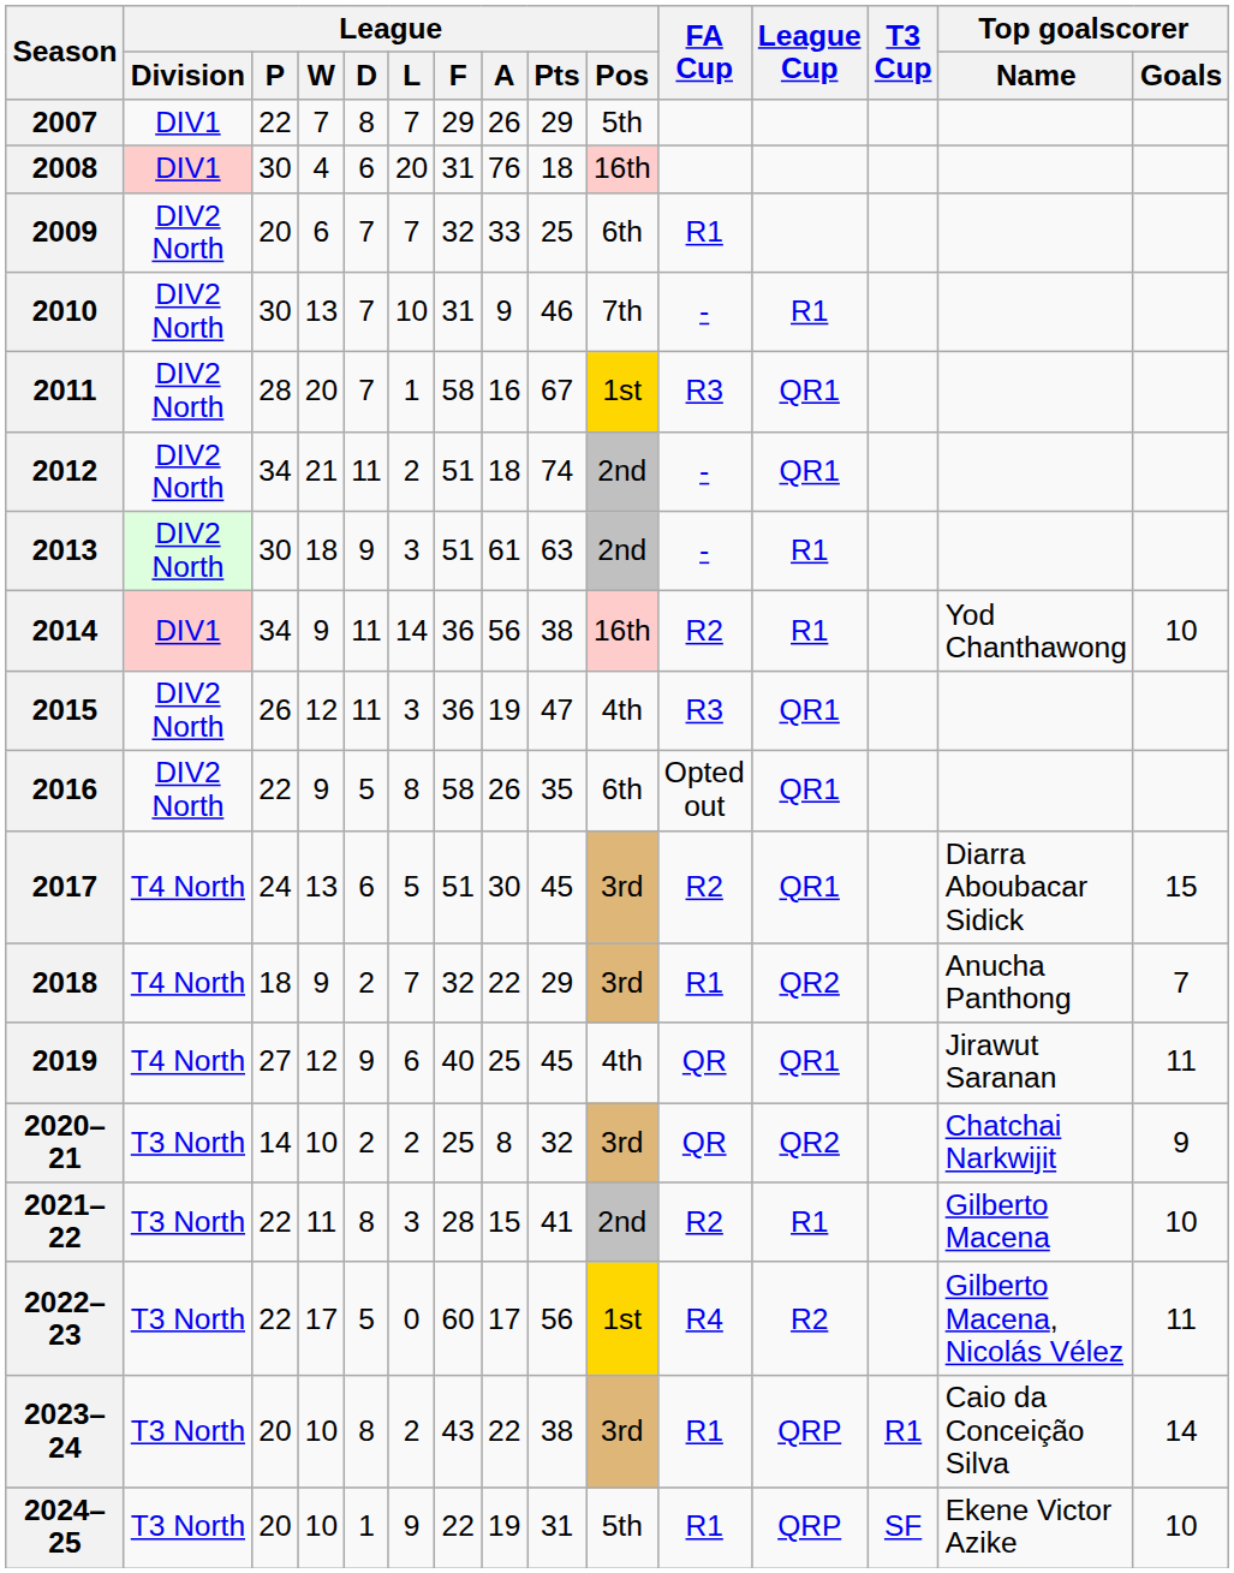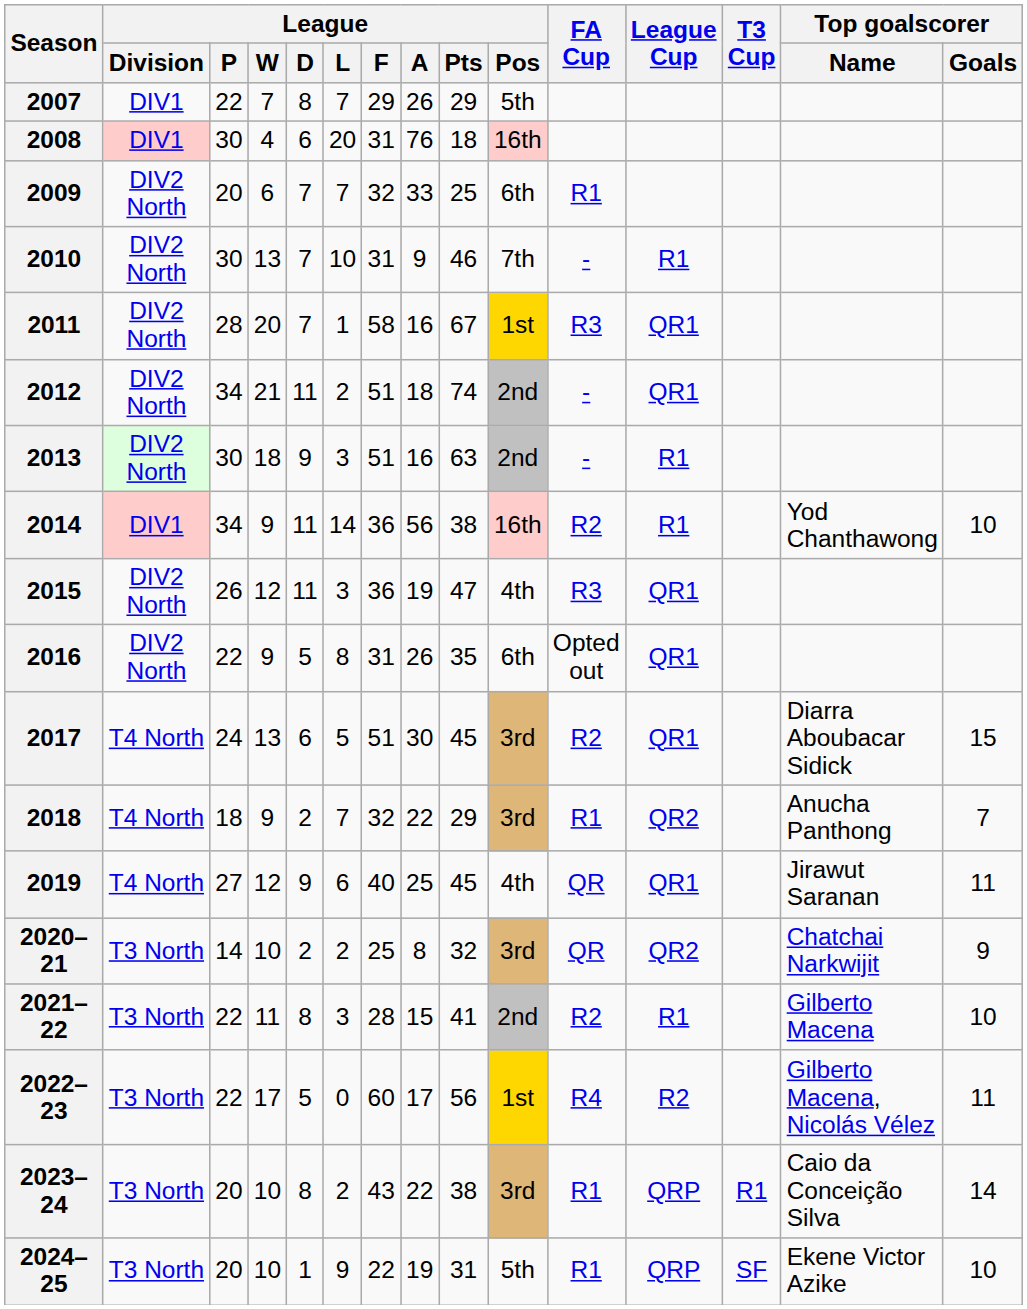 <table class="wikitable" style="text-align: center">
 <tr>
 <th rowspan=2>Season</th>
 <th colspan=9>League</th>
 <th rowspan=2><a href='#'>FA Cup</a></th>
 <th rowspan=2><a href='#'>League Cup</a></th>
 <th rowspan=2><a href='#'>T3 Cup</a></th>
 <th colspan=2>Top goalscorer</th>
 </tr>
 <tr>
 <th>Division</th>
 <th>P</th>
 <th>W</th>
 <th>D</th>
 <th>L</th>
 <th>F</th>
 <th>A</th>
 <th>Pts</th>
 <th>Pos</th>
 <th>Name</th>
 <th>Goals</th>
 </tr>
 <tr>
 <th>2007</th>
 <td><a href='#'>DIV1</a></td>
 <td>22</td>
 <td>7</td>
 <td>8</td>
 <td>7</td>
 <td>29</td>
 <td>26</td>
 <td>29</td>
 <td>5th</td>
 <td></td>
 <td></td>
 <td></td>
 <td></td>
 <td></td>
 </tr>
 <tr>
 <th>2008</th>
 <td bgcolor="#FFCCCC"><a href='#'>DIV1</a></td>
 <td>30</td>
 <td>4</td>
 <td>6</td>
 <td>20</td>
 <td>31</td>
 <td>76</td>
 <td>18</td>
 <td bgcolor="#FFCCCC">16th</td>
 <td></td>
 <td></td>
 <td></td>
 <td></td>
 <td></td>
 </tr>
 <tr>
 <th>2009</th>
 <td><a href='#'>DIV2 North</a></td>
 <td>20</td>
 <td>6</td>
 <td>7</td>
 <td>7</td>
 <td>32</td>
 <td>33</td>
 <td>25</td>
 <td>6th</td>
 <td><a href='#'>R1</a></td>
 <td></td>
 <td></td>
 <td></td>
 <td></td>
 </tr>
 <tr>
 <th>2010</th>
 <td><a href='#'>DIV2 North</a></td>
 <td>30</td>
 <td>13</td>
 <td>7</td>
 <td>10</td>
 <td>31</td>
 <td>9</td>
 <td>46</td>
 <td>7th</td>
 <td><a href='#'>-</a></td>
 <td><a href='#'>R1</a></td>
 <td></td>
 <td></td>
 <td></td>
 </tr>
 <tr>
 <th>2011</th>
 <td><a href='#'>DIV2 North</a></td>
 <td>28</td>
 <td>20</td>
 <td>7</td>
 <td>1</td>
 <td>58</td>
 <td>16</td>
 <td>67</td>
 <td bgcolor=gold>1st</td>
 <td><a href='#'>R3</a></td>
 <td><a href='#'>QR1</a></td>
 <td></td>
 <td></td>
 <td></td>
 </tr>
 <tr>
 <th>2012</th>
 <td><a href='#'>DIV2 North</a></td>
 <td>34</td>
 <td>21</td>
 <td>11</td>
 <td>2</td>
 <td>51</td>
 <td>18</td>
 <td>74</td>
 <td bgcolor=silver>2nd</td>
 <td><a href='#'>-</a></td>
 <td><a href='#'>QR1</a></td>
 <td></td>
 <td></td>
 <td></td>
 </tr>
 <tr>
 <th>2013</th>
 <td bgcolor="#DDFFDD"><a href='#'>DIV2 North</a></td>
 <td>30</td>
 <td>18</td>
 <td>9</td>
 <td>3</td>
 <td>51</td>
-<td>61</td>
+<td>16</td>
 <td>63</td>
 <td bgcolor=silver>2nd</td>
 <td><a href='#'>-</a></td>
 <td><a href='#'>R1</a></td>
 <td></td>
 <td></td>
 <td></td>
 </tr>
 <tr>
 <th>2014</th>
 <td bgcolor="#FFCCCC"><a href='#'>DIV1</a></td>
 <td>34</td>
 <td>9</td>
 <td>11</td>
 <td>14</td>
 <td>36</td>
 <td>56</td>
 <td>38</td>
 <td bgcolor="#FFCCCC">16th</td>
 <td><a href='#'>R2</a></td>
 <td><a href='#'>R1</a></td>
 <td></td>
 <td align="left"> Yod Chanthawong</td>
 <td>10</td>
 </tr>
 <tr>
 <th>2015</th>
 <td><a href='#'>DIV2 North</a></td>
 <td>26</td>
 <td>12</td>
 <td>11</td>
 <td>3</td>
 <td>36</td>
 <td>19</td>
 <td>47</td>
 <td>4th</td>
 <td><a href='#'>R3</a></td>
 <td><a href='#'>QR1</a></td>
 <td></td>
 <td></td>
 <td></td>
 </tr>
 <tr>
 <th>2016</th>
 <td><a href='#'>DIV2 North</a></td>
 <td>22</td>
 <td>9</td>
 <td>5</td>
 <td>8</td>
-<td>58</td>
+<td>31</td>
 <td>26</td>
 <td>35</td>
 <td>6th</td>
 <td>Opted out</td>
 <td><a href='#'>QR1</a></td>
 <td></td>
 <td></td>
 <td></td>
 </tr>
 <tr>
 <th>2017</th>
 <td><a href='#'>T4 North</a></td>
 <td>24</td>
 <td>13</td>
 <td>6</td>
 <td>5</td>
 <td>51</td>
 <td>30</td>
 <td>45</td>
 <td bgcolor=#deb678>3rd</td>
 <td><a href='#'>R2</a></td>
 <td><a href='#'>QR1</a></td>
 <td></td>
 <td align="left"> Diarra Aboubacar Sidick</td>
 <td>15</td>
 </tr>
 <tr>
 <th>2018</th>
 <td><a href='#'>T4 North</a></td>
 <td>18</td>
 <td>9</td>
 <td>2</td>
 <td>7</td>
 <td>32</td>
 <td>22</td>
 <td>29</td>
 <td bgcolor=#deb678>3rd</td>
 <td><a href='#'>R1</a></td>
 <td><a href='#'>QR2</a></td>
 <td></td>
 <td align="left"> Anucha Panthong</td>
 <td>7</td>
 </tr>
 <tr>
 <th>2019</th>
 <td><a href='#'>T4 North</a></td>
 <td>27</td>
 <td>12</td>
 <td>9</td>
 <td>6</td>
 <td>40</td>
 <td>25</td>
 <td>45</td>
 <td>4th</td>
 <td><a href='#'>QR</a></td>
 <td><a href='#'>QR1</a></td>
 <td></td>
 <td align="left"> Jirawut Saranan</td>
 <td>11</td>
 </tr>
 <tr>
 <th>2020–21</th>
 <td><a href='#'>T3 North</a></td>
 <td>14</td>
 <td>10</td>
 <td>2</td>
 <td>2</td>
 <td>25</td>
 <td>8</td>
 <td>32</td>
 <td bgcolor=#deb678>3rd</td>
 <td><a href='#'>QR</a></td>
 <td><a href='#'>QR2</a></td>
 <td></td>
 <td align="left"> <a href='#'>Chatchai Narkwijit</a></td>
 <td>9</td>
 </tr>
 <tr>
 <th>2021–22</th>
 <td><a href='#'>T3 North</a></td>
 <td>22</td>
 <td>11</td>
 <td>8</td>
 <td>3</td>
 <td>28</td>
 <td>15</td>
 <td>41</td>
 <td bgcolor=silver>2nd</td>
 <td><a href='#'>R2</a></td>
 <td><a href='#'>R1</a></td>
 <td></td>
 <td align="left"> <a href='#'>Gilberto Macena</a></td>
 <td>10</td>
 </tr>
 <tr>
 <th>2022–23</th>
 <td><a href='#'>T3 North</a></td>
 <td>22</td>
 <td>17</td>
 <td>5</td>
 <td>0</td>
 <td>60</td>
 <td>17</td>
 <td>56</td>
 <td bgcolor=gold>1st</td>
 <td><a href='#'>R4</a></td>
 <td><a href='#'>R2</a></td>
 <td></td>
 <td align="left"> <a href='#'>Gilberto Macena</a>,<br> <a href='#'>Nicolás Vélez</a></td>
 <td>11</td>
 </tr>
 <tr>
 <th>2023–24</th>
 <td><a href='#'>T3 North</a></td>
 <td>20</td>
 <td>10</td>
 <td>8</td>
 <td>2</td>
 <td>43</td>
 <td>22</td>
 <td>38</td>
 <td bgcolor=#deb678>3rd</td>
 <td><a href='#'>R1</a></td>
 <td><a href='#'>QRP</a></td>
 <td><a href='#'>R1</a></td>
 <td align="left"> Caio da Conceição Silva</td>
 <td>14</td>
 </tr>
 <tr>
 <th>2024–25</th>
 <td><a href='#'>T3 North</a></td>
 <td>20</td>
 <td>10</td>
 <td>1</td>
 <td>9</td>
 <td>22</td>
 <td>19</td>
 <td>31</td>
 <td>5th</td>
 <td><a href='#'>R1</a></td>
 <td><a href='#'>QRP</a></td>
 <td><a href='#'>SF</a></td>
 <td align="left"> Ekene Victor Azike</td>
 <td>10</td>
 </tr>
 </table>
